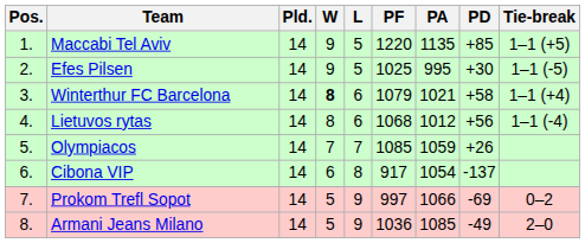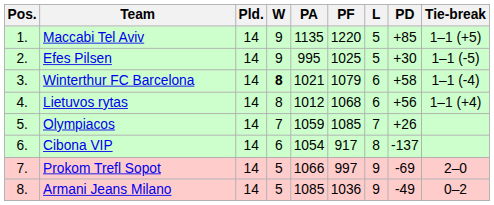 <table class="wikitable" style="text-align:center">
 <tr>
 <th width=15>Pos.</th>
 <th width=220>Team</th>
 <th width=20>Pld.</th>
 <th width=20>W</th>
+<th width=20>PA</th>
+<th width=20>PF</th>
 <th width=20>L</th>
-<th width=20>PF</th>
-<th width=20>PA</th>
 <th width=20>PD</th>
 <th>Tie-break</th>
 </tr>
 <tr style="background: #ccffcc;">
 <td>1.</td>
 <td align=left> <a href='#'>Maccabi Tel Aviv</a></td>
 <td>14</td>
 <td>9</td>
+<td>1135</td>
+<td>1220</td>
 <td>5</td>
-<td>1220</td>
-<td>1135</td>
 <td>+85</td>
 <td>1–1 (+5)</td>
 </tr>
 <tr style="background: #ccffcc;">
 <td>2.</td>
 <td align=left> <a href='#'>Efes Pilsen</a></td>
 <td>14</td>
 <td>9</td>
+<td>995</td>
+<td>1025</td>
 <td>5</td>
-<td>1025</td>
-<td>995</td>
 <td>+30</td>
 <td>1–1 (-5)</td>
 </tr>
 <tr style="background: #ccffcc;">
 <td>3.</td>
 <td align=left> <a href='#'>Winterthur FC Barcelona</a></td>
 <td>14</td>
 <td><strong>8</strong></td>
+<td>1021</td>
+<td>1079</td>
 <td>6</td>
-<td>1079</td>
-<td>1021</td>
 <td>+58</td>
-<td>1–1 (+4)</td>
+<td>1–1 (-4)</td>
 </tr>
 <tr style="background: #ccffcc;">
 <td>4.</td>
 <td align=left> <a href='#'>Lietuvos rytas</a></td>
 <td>14</td>
 <td>8</td>
+<td>1012</td>
+<td>1068</td>
 <td>6</td>
-<td>1068</td>
-<td>1012</td>
 <td>+56</td>
-<td>1–1 (-4)</td>
+<td>1–1 (+4)</td>
 </tr>
 <tr style="background: #ccffcc;">
 <td>5.</td>
 <td align=left> <a href='#'>Olympiacos</a></td>
 <td>14</td>
 <td>7</td>
+<td>1059</td>
+<td>1085</td>
 <td>7</td>
-<td>1085</td>
-<td>1059</td>
 <td>+26</td>
 <td></td>
 </tr>
 <tr style="background: #ccffcc;">
 <td>6.</td>
 <td align=left> <a href='#'>Cibona VIP</a></td>
 <td>14</td>
 <td>6</td>
+<td>1054</td>
+<td>917</td>
 <td>8</td>
-<td>917</td>
-<td>1054</td>
 <td>-137</td>
 <td></td>
 </tr>
 <tr style="background: #ffcccc;">
 <td>7.</td>
 <td align=left> <a href='#'>Prokom Trefl Sopot</a></td>
 <td>14</td>
 <td>5</td>
+<td>1066</td>
+<td>997</td>
 <td>9</td>
-<td>997</td>
-<td>1066</td>
 <td>-69</td>
-<td>0–2</td>
+<td>2–0</td>
 </tr>
 <tr style="background: #ffcccc;">
 <td>8.</td>
 <td align=left> <a href='#'>Armani Jeans Milano</a></td>
 <td>14</td>
 <td>5</td>
+<td>1085</td>
+<td>1036</td>
 <td>9</td>
-<td>1036</td>
-<td>1085</td>
 <td>-49</td>
-<td>2–0</td>
+<td>0–2</td>
 </tr>
 </table>
